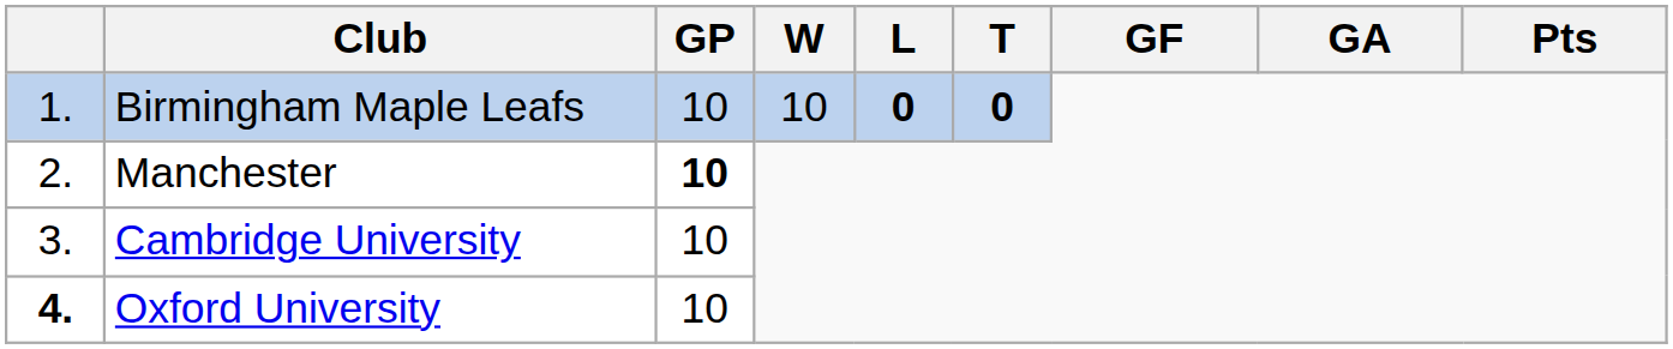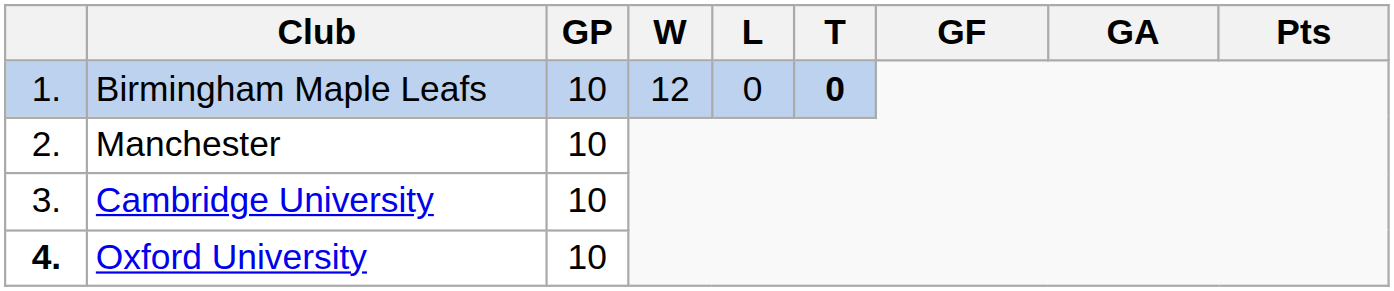 <table class="wikitable">
 <tr>
 <th width="30"></th>
 <th width="200">Club</th>
 <th width="30">GP</th>
 <th width="30">W</th>
 <th width="30">L</th>
 <th width="30">T</th>
 <th width="70">GF</th>
 <th width="70">GA</th>
 <th width="70">Pts</th>
 </tr>
 <tr bgcolor="#BCD2EE" align="center">
 <td>1.</td>
 <td align="left">Birmingham Maple Leafs</td>
 <td>10</td>
-<td>10</td>
-<td><strong>0</strong></td>
+<td>12</td>
+<td>0</td>
 <td><strong>0</strong></td>
 </tr>
 <tr bgcolor="#FFFFFF" align="center">
 <td>2.</td>
 <td align="left">Manchester</td>
-<td><strong>10</strong></td>
+<td>10</td>
 </tr>
 <tr bgcolor="#FFFFFF" align="center">
 <td>3.</td>
 <td align="left"><a href='#'>Cambridge University</a></td>
 <td>10</td>
 </tr>
 <tr bgcolor="#FFFFFF" align="center">
 <td><strong>4.</strong></td>
 <td align="left"><a href='#'>Oxford University</a></td>
 <td>10</td>
 </tr>
 </table>
